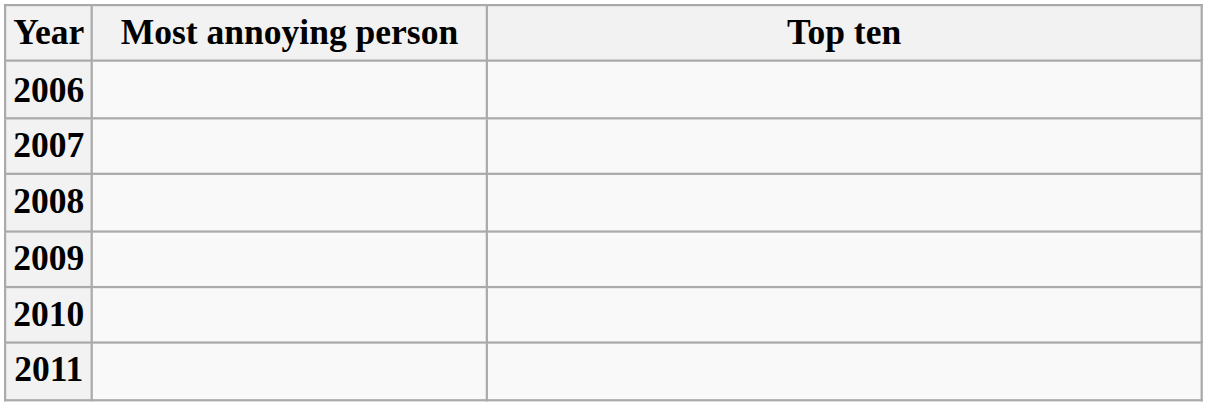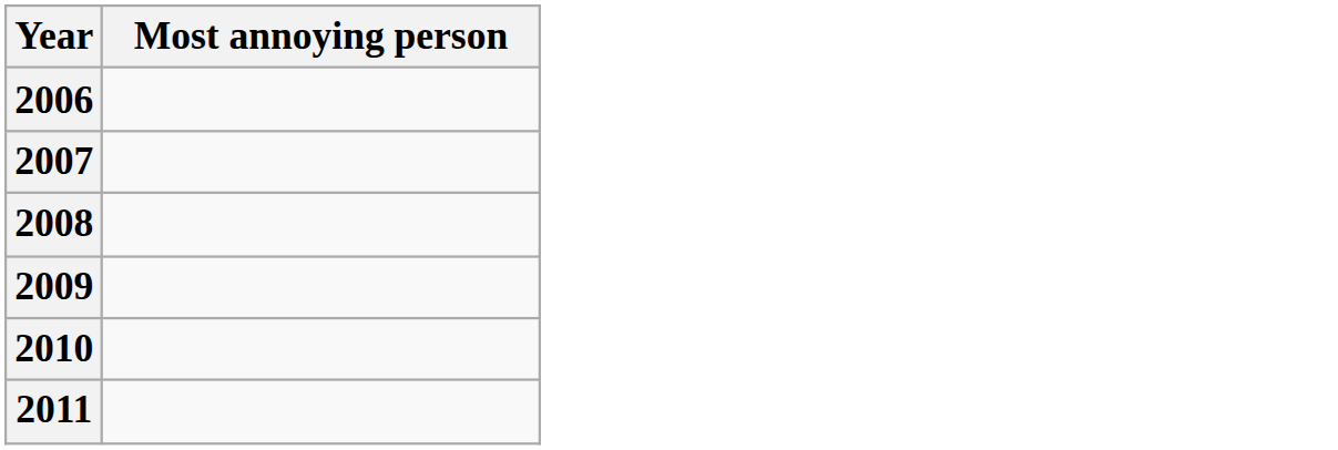 <table class="wikitable plainrowheaders sortable">
 <tr>
 <th scope=col>Year</th>
 <th scope=col width=170px>Most annoying person</th>
-<th scope=col width=315px class=unsortable>Top ten</th>
 </tr>
 <tr>
 <th scope=row style="text-align:center;">2006</th>
 <td align=center></td>
-<td></td>
 </tr>
 <tr>
 <th scope=row style="text-align:center;">2007</th>
 <td align=center></td>
-<td></td>
 </tr>
 <tr>
 <th scope=row style="text-align:center;">2008</th>
 <td align=center></td>
-<td></td>
 </tr>
 <tr>
 <th scope=row style="text-align:center;">2009</th>
 <td align=center></td>
-<td></td>
 </tr>
 <tr>
 <th scope=row style="text-align:center;">2010</th>
 <td align=center></td>
-<td></td>
 </tr>
 <tr>
 <th scope=row style="text-align:center;">2011</th>
 <td align=center></td>
-<td></td>
 </tr>
 </table>
